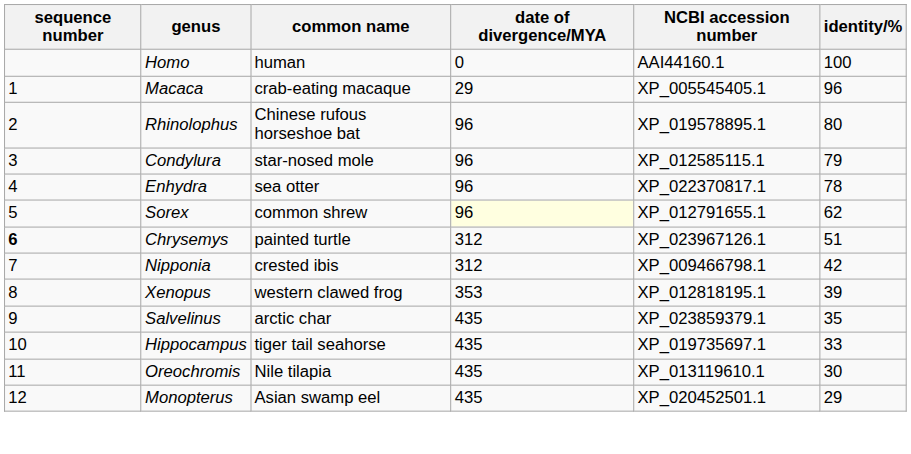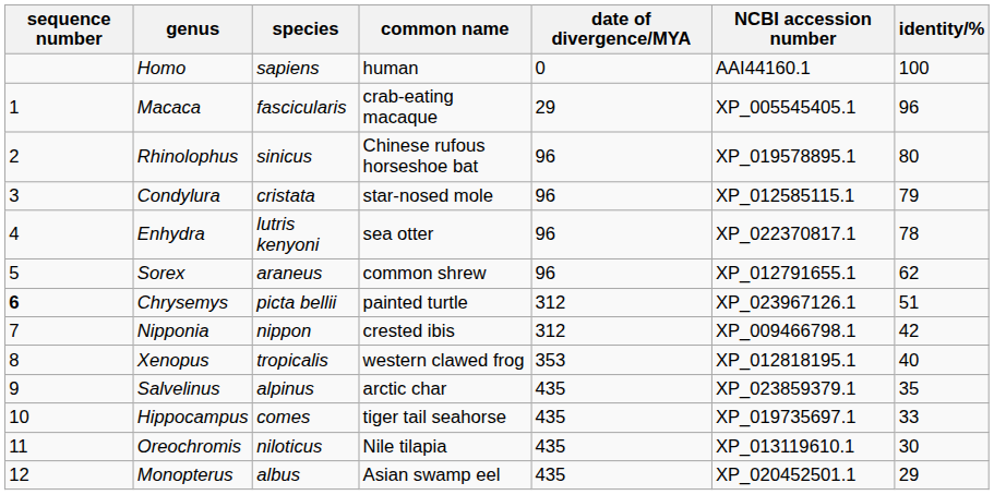 <table class="wikitable">
 <tr>
 <th>sequence number</th>
 <th>genus</th>
+<th>species</th>
 <th>common name</th>
 <th>date of divergence/MYA</th>
 <th>NCBI accession number</th>
 <th>identity/%</th>
 </tr>
 <tr>
 <td></td>
 <td><em>Homo</em></td>
+<td><em>sapiens</em></td>
 <td>human</td>
 <td>0</td>
 <td>AAI44160.1</td>
 <td>100</td>
 </tr>
 <tr>
 <td>1</td>
 <td><em>Macaca</em></td>
+<td><em>fascicularis</em></td>
 <td>crab-eating macaque</td>
 <td>29</td>
 <td>XP_005545405.1</td>
 <td>96</td>
 </tr>
 <tr>
 <td>2</td>
 <td><em>Rhinolophus</em></td>
+<td><em>sinicus</em></td>
 <td>Chinese rufous horseshoe bat</td>
 <td>96</td>
 <td>XP_019578895.1</td>
 <td>80</td>
 </tr>
 <tr>
 <td>3</td>
 <td><em>Condylura</em></td>
+<td><em>cristata</em></td>
 <td>star-nosed mole</td>
 <td>96</td>
 <td>XP_012585115.1</td>
 <td>79</td>
 </tr>
 <tr>
 <td>4</td>
 <td><em>Enhydra</em></td>
+<td><em>lutris kenyoni</em></td>
 <td>sea otter</td>
 <td>96</td>
 <td>XP_022370817.1</td>
 <td>78</td>
 </tr>
 <tr>
 <td>5</td>
 <td><em>Sorex</em></td>
+<td><em>araneus</em></td>
 <td>common shrew</td>
-<td style="background: lightyellow;">96</td>
+<td>96</td>
 <td>XP_012791655.1</td>
 <td>62</td>
 </tr>
 <tr>
 <td><strong>6</strong></td>
 <td><em>Chrysemys</em></td>
+<td><em>picta bellii</em></td>
 <td>painted turtle</td>
 <td>312</td>
 <td>XP_023967126.1</td>
 <td>51</td>
 </tr>
 <tr>
 <td>7</td>
 <td><em>Nipponia</em></td>
+<td><em>nippon</em></td>
 <td>crested ibis</td>
 <td>312</td>
 <td>XP_009466798.1</td>
 <td>42</td>
 </tr>
 <tr>
 <td>8</td>
 <td><em>Xenopus</em></td>
+<td><em>tropicalis</em></td>
 <td>western clawed frog</td>
 <td>353</td>
 <td>XP_012818195.1</td>
-<td>39</td>
+<td>40</td>
 </tr>
 <tr>
 <td>9</td>
 <td><em>Salvelinus</em></td>
+<td><em>alpinus</em></td>
 <td>arctic char</td>
 <td>435</td>
 <td>XP_023859379.1</td>
 <td>35</td>
 </tr>
 <tr>
 <td>10</td>
 <td><em>Hippocampus</em></td>
+<td><em>comes</em></td>
 <td>tiger tail seahorse</td>
 <td>435</td>
 <td>XP_019735697.1</td>
 <td>33</td>
 </tr>
 <tr>
 <td>11</td>
 <td><em>Oreochromis</em></td>
+<td><em>niloticus</em></td>
 <td>Nile tilapia</td>
 <td>435</td>
 <td>XP_013119610.1</td>
 <td>30</td>
 </tr>
 <tr>
 <td>12</td>
 <td><em>Monopterus</em></td>
+<td><em>albus</em></td>
 <td>Asian swamp eel</td>
 <td>435</td>
 <td>XP_020452501.1</td>
 <td>29</td>
 </tr>
 </table>
